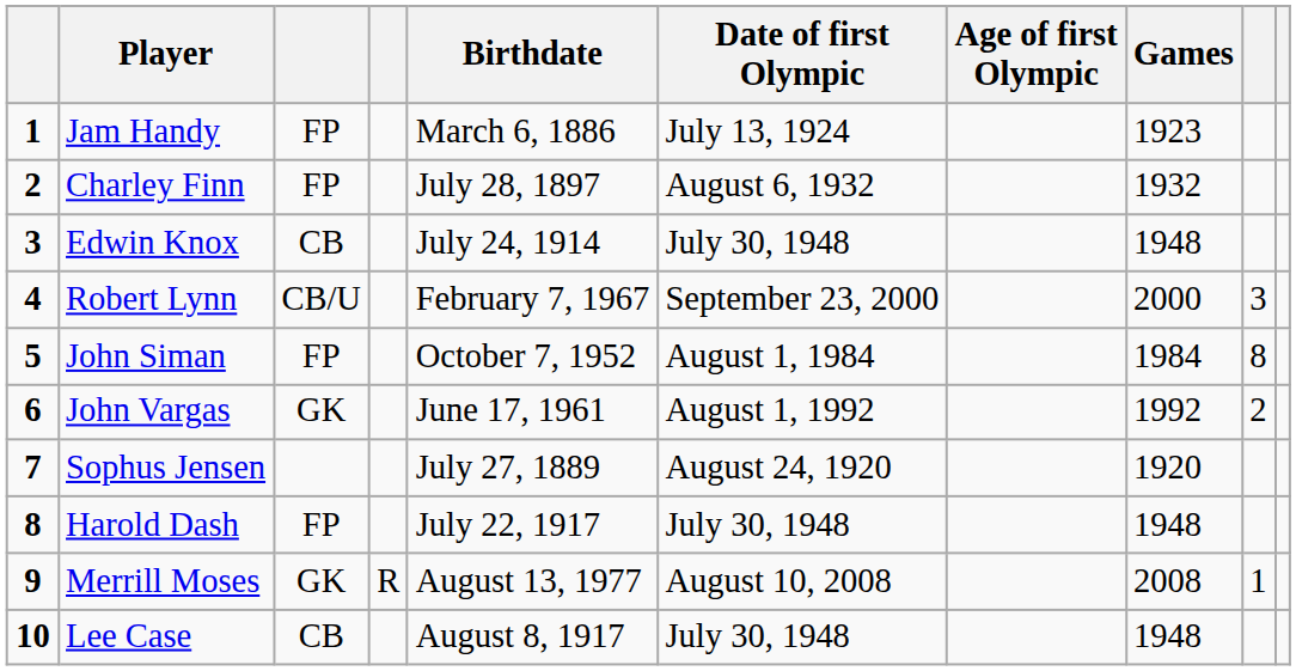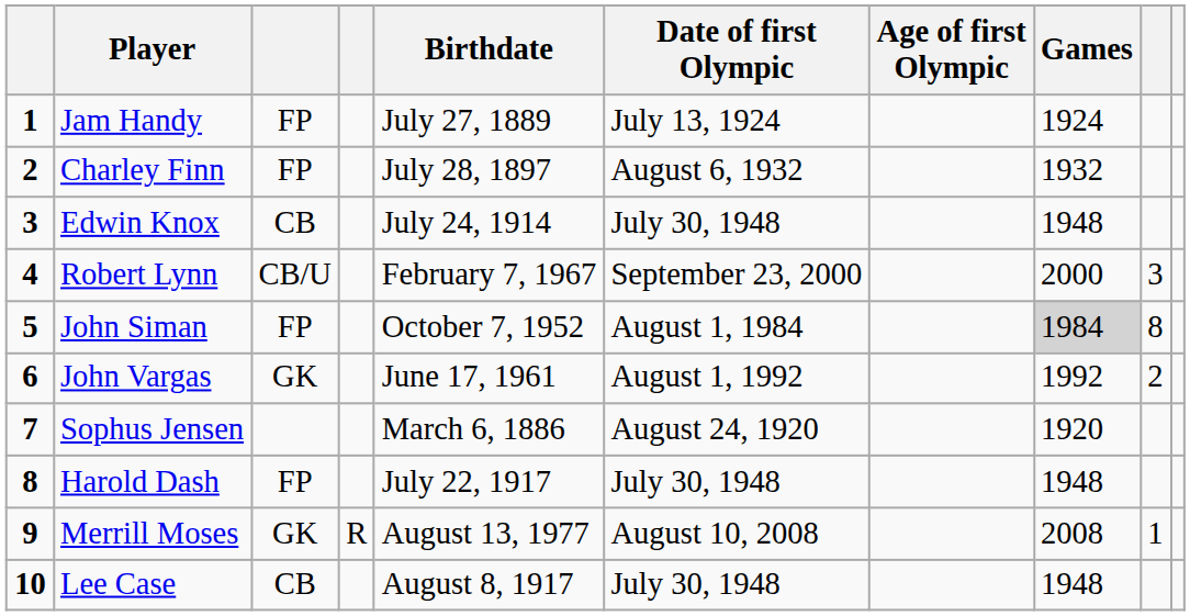 <table class="wikitable sortable" style="text-align: left; font-size: 90%; margin-left: 1em;">
 <tr>
 <th></th>
 <th>Player</th>
 <th></th>
 <th></th>
 <th>Birthdate</th>
 <th>Date of first<br>Olympic </th>
 <th>Age of first<br>Olympic </th>
 <th>Games</th>
 <th></th>
 <th></th>
 </tr>
 <tr>
 <td style="text-align: center;"><strong>1</strong></td>
 <td data-sort-value="Handy, Jam"><a href='#'>Jam Handy</a></td>
 <td style="text-align: center;">FP</td>
 <td style="text-align: center;"></td>
-<td>March 6, 1886</td>
+<td>July 27, 1889</td>
 <td>July 13, 1924</td>
 <td><strong></strong></td>
-<td>1923 </td>
+<td>1924 </td>
 <td style="text-align: center;"></td>
 <td></td>
 </tr>
 <tr>
 <td style="text-align: center;"><strong>2</strong></td>
 <td data-sort-value="Finn, Charley"><a href='#'>Charley Finn</a></td>
 <td style="text-align: center;">FP</td>
 <td style="text-align: center;"></td>
 <td>July 28, 1897</td>
 <td>August 6, 1932</td>
 <td><strong></strong></td>
 <td>1932 </td>
 <td style="text-align: center;"></td>
 <td></td>
 </tr>
 <tr>
 <td style="text-align: center;"><strong>3</strong></td>
 <td data-sort-value="Knox, Edwin"><a href='#'>Edwin Knox</a></td>
 <td style="text-align: center;">CB</td>
 <td style="text-align: center;"></td>
 <td>July 24, 1914</td>
 <td>July 30, 1948</td>
 <td><strong></strong></td>
 <td>1948</td>
 <td style="text-align: center;"></td>
 <td></td>
 </tr>
 <tr>
 <td style="text-align: center;"><strong>4</strong></td>
 <td data-sort-value="Lynn, Robert"><a href='#'>Robert Lynn</a></td>
 <td style="text-align: center;">CB/U</td>
 <td style="text-align: center;"></td>
 <td>February 7, 1967</td>
 <td>September 23, 2000</td>
 <td><strong></strong></td>
 <td>2000</td>
 <td style="text-align: center;">3</td>
 <td></td>
 </tr>
 <tr>
 <td style="text-align: center;"><strong>5</strong></td>
 <td data-sort-value="Siman, John"><a href='#'>John Siman</a></td>
 <td style="text-align: center;">FP</td>
 <td style="text-align: center;"></td>
 <td>October 7, 1952</td>
 <td>August 1, 1984</td>
 <td><strong></strong></td>
-<td>1984 </td>
+<td style="background: lightgrey;">1984 </td>
 <td style="text-align: center;">8</td>
 <td></td>
 </tr>
 <tr>
 <td style="text-align: center;"><strong>6</strong></td>
 <td data-sort-value="Vargas, John"><a href='#'>John Vargas</a></td>
 <td style="text-align: center;">GK</td>
 <td style="text-align: center;"></td>
 <td>June 17, 1961</td>
 <td>August 1, 1992</td>
 <td><strong></strong></td>
 <td>1992</td>
 <td style="text-align: center;">2</td>
 <td></td>
 </tr>
 <tr>
 <td style="text-align: center;"><strong>7</strong></td>
 <td data-sort-value="Jensen, Sophus"><a href='#'>Sophus Jensen</a></td>
 <td style="text-align: center;"></td>
 <td style="text-align: center;"></td>
-<td>July 27, 1889</td>
+<td>March 6, 1886</td>
 <td>August 24, 1920</td>
 <td><strong></strong></td>
 <td>1920</td>
 <td style="text-align: center;"></td>
 <td></td>
 </tr>
 <tr>
 <td style="text-align: center;"><strong>8</strong></td>
 <td data-sort-value="Dash, Harold"><a href='#'>Harold Dash</a></td>
 <td style="text-align: center;">FP</td>
 <td style="text-align: center;"></td>
 <td>July 22, 1917</td>
 <td>July 30, 1948</td>
 <td><strong></strong></td>
 <td>1948</td>
 <td style="text-align: center;"></td>
 <td></td>
 </tr>
 <tr>
 <td style="text-align: center;"><strong>9</strong></td>
 <td data-sort-value="Moses, Merrill"><a href='#'>Merrill Moses</a></td>
 <td style="text-align: center;">GK</td>
 <td style="text-align: center;">R</td>
 <td>August 13, 1977</td>
 <td>August 10, 2008</td>
 <td><strong></strong></td>
 <td>2008 </td>
 <td style="text-align: center;">1</td>
 <td></td>
 </tr>
 <tr>
 <td style="text-align: center;"><strong>10</strong></td>
 <td data-sort-value="Case, Lee"><a href='#'>Lee Case</a></td>
 <td style="text-align: center;">CB</td>
 <td style="text-align: center;"></td>
 <td>August 8, 1917</td>
 <td>July 30, 1948</td>
 <td><strong></strong></td>
 <td>1948</td>
 <td style="text-align: center;"></td>
 <td></td>
 </tr>
 </table>
